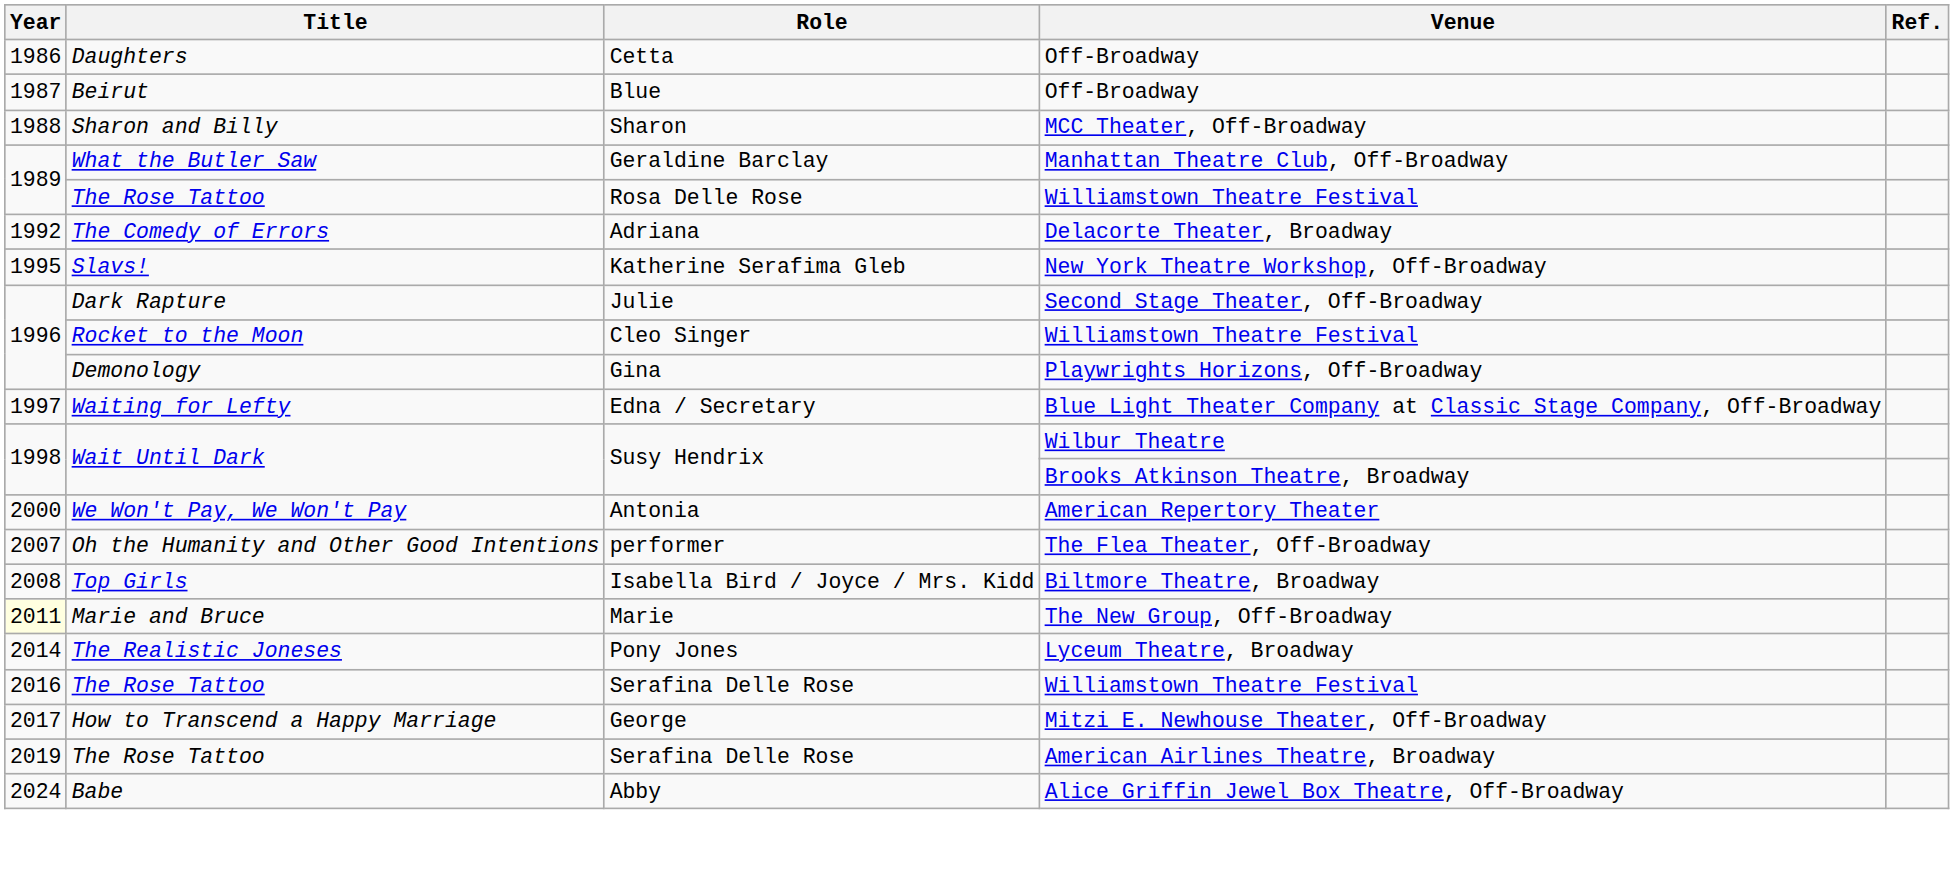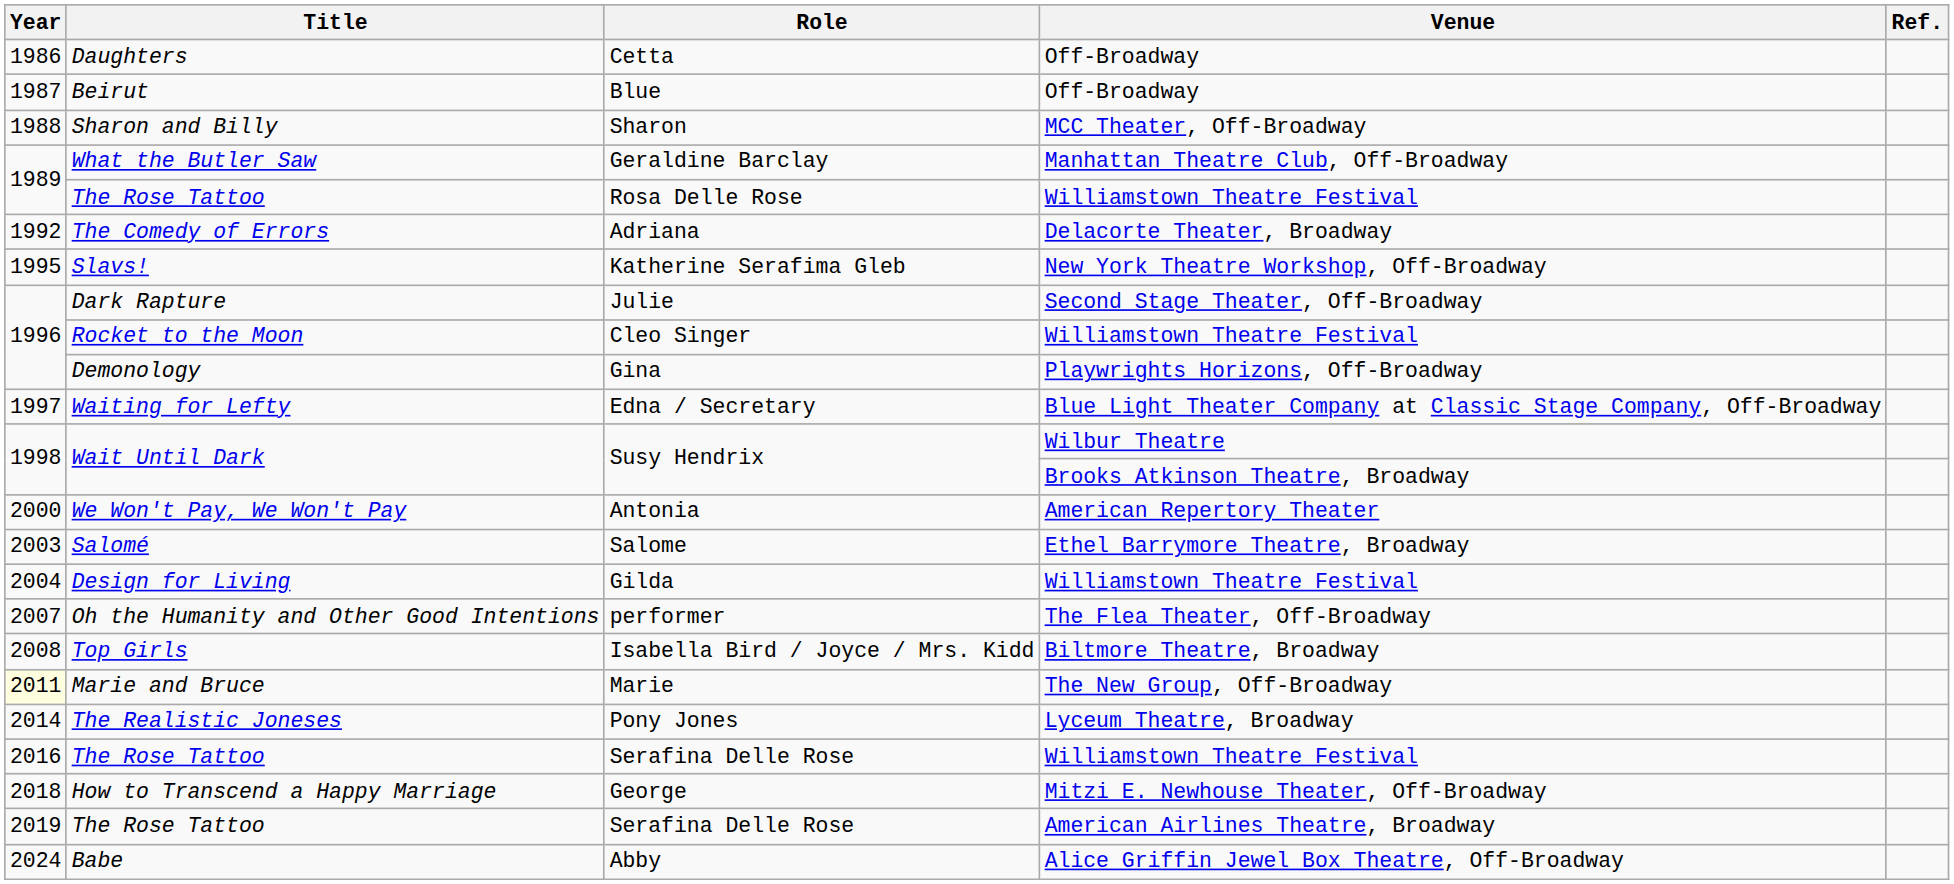 <table class="wikitable sortable">
 <tr>
 <th>Year</th>
 <th scope="col">Title</th>
 <th>Role</th>
 <th class="unsortable">Venue</th>
 <th>Ref.</th>
 </tr>
 <tr>
 <td>1986</td>
 <td><em>Daughters</em></td>
 <td>Cetta</td>
 <td>Off-Broadway</td>
 <td></td>
 </tr>
 <tr>
 <td>1987</td>
 <td><em>Beirut</em></td>
 <td>Blue</td>
 <td>Off-Broadway</td>
 <td></td>
 </tr>
 <tr>
 <td>1988</td>
 <td><em>Sharon and Billy</em></td>
 <td>Sharon</td>
 <td><a href='#'>MCC Theater</a>, Off-Broadway</td>
 <td></td>
 </tr>
 <tr>
 <td rowspan="2">1989</td>
 <td><em><a href='#'>What the Butler Saw</a></em></td>
 <td>Geraldine Barclay</td>
 <td><a href='#'>Manhattan Theatre Club</a>, Off-Broadway</td>
 <td></td>
 </tr>
 <tr>
 <td><em><a href='#'>The Rose Tattoo</a></em></td>
 <td>Rosa Delle Rose</td>
 <td><a href='#'>Williamstown Theatre Festival</a></td>
 <td></td>
 </tr>
 <tr>
 <td>1992</td>
 <td><em><a href='#'>The Comedy of Errors</a></em></td>
 <td>Adriana</td>
 <td><a href='#'>Delacorte Theater</a>, Broadway</td>
 <td></td>
 </tr>
 <tr>
 <td>1995</td>
 <td><em><a href='#'>Slavs!</a></em></td>
 <td>Katherine Serafima Gleb</td>
 <td><a href='#'>New York Theatre Workshop</a>, Off-Broadway</td>
 <td></td>
 </tr>
 <tr>
 <td rowspan="3">1996</td>
 <td><em>Dark Rapture</em></td>
 <td>Julie</td>
 <td><a href='#'>Second Stage Theater</a>, Off-Broadway</td>
 <td></td>
 </tr>
 <tr>
 <td><a href='#'><em>Rocket to the Moon</em></a></td>
 <td>Cleo Singer</td>
 <td><a href='#'>Williamstown Theatre Festival</a></td>
 <td></td>
 </tr>
 <tr>
 <td><em>Demonology</em></td>
 <td>Gina</td>
 <td><a href='#'>Playwrights Horizons</a>, Off-Broadway</td>
 <td></td>
 </tr>
 <tr>
 <td>1997</td>
 <td><em><a href='#'>Waiting for Lefty</a></em></td>
 <td>Edna / Secretary</td>
 <td><a href='#'>Blue Light Theater Company</a> at <a href='#'>Classic Stage Company</a>, Off-Broadway</td>
 <td></td>
 </tr>
 <tr>
 <td rowspan="2">1998</td>
 <td rowspan="2"><em><a href='#'>Wait Until Dark</a></em></td>
 <td rowspan="2">Susy Hendrix</td>
 <td><a href='#'>Wilbur Theatre</a></td>
 <td></td>
 </tr>
 <tr>
 <td><a href='#'>Brooks Atkinson Theatre</a>, Broadway</td>
 <td></td>
 </tr>
 <tr>
 <td>2000</td>
 <td><em><a href='#'>We Won't Pay, We Won't Pay</a></em></td>
 <td>Antonia</td>
 <td><a href='#'>American Repertory Theater</a></td>
 <td></td>
 </tr>
 <tr>
+<td>2003</td>
+<td><em><a href='#'>Salomé</a></em></td>
+<td>Salome</td>
+<td><a href='#'>Ethel Barrymore Theatre</a>, Broadway</td>
+<td></td>
+</tr>
+<tr>
+<td>2004</td>
+<td><em><a href='#'>Design for Living</a></em></td>
+<td>Gilda</td>
+<td><a href='#'>Williamstown Theatre Festival</a></td>
+<td></td>
+</tr>
+<tr>
 <td>2007</td>
 <td><em>Oh the Humanity and Other Good Intentions</em></td>
 <td>performer</td>
 <td><a href='#'>The Flea Theater</a>, Off-Broadway</td>
 <td></td>
 </tr>
 <tr>
 <td>2008</td>
 <td><em><a href='#'>Top Girls</a></em></td>
 <td>Isabella Bird / Joyce / Mrs. Kidd</td>
 <td><a href='#'>Biltmore Theatre</a>, Broadway</td>
 <td></td>
 </tr>
 <tr>
 <td style="background: lightyellow;">2011</td>
 <td><em>Marie and Bruce</em></td>
 <td>Marie</td>
 <td><a href='#'>The New Group</a>, Off-Broadway</td>
 <td></td>
 </tr>
 <tr>
 <td>2014</td>
 <td><em><a href='#'>The Realistic Joneses</a></em></td>
 <td>Pony Jones</td>
 <td><a href='#'>Lyceum Theatre</a>, Broadway</td>
 <td></td>
 </tr>
 <tr>
 <td>2016</td>
 <td><em><a href='#'>The Rose Tattoo</a></em></td>
 <td>Serafina Delle Rose</td>
 <td><a href='#'>Williamstown Theatre Festival</a></td>
 <td></td>
 </tr>
 <tr>
-<td>2017</td>
+<td>2018</td>
 <td><em>How to Transcend a Happy Marriage</em></td>
 <td>George</td>
 <td><a href='#'>Mitzi E. Newhouse Theater</a>, Off-Broadway</td>
 <td></td>
 </tr>
 <tr>
 <td>2019</td>
 <td><em>The Rose Tattoo</em></td>
 <td>Serafina Delle Rose</td>
 <td><a href='#'>American Airlines Theatre</a>, Broadway</td>
 <td></td>
 </tr>
 <tr>
 <td>2024</td>
 <td><em>Babe</em></td>
 <td>Abby</td>
 <td><a href='#'>Alice Griffin Jewel Box Theatre</a>, Off-Broadway</td>
 <td></td>
 </tr>
 </table>
